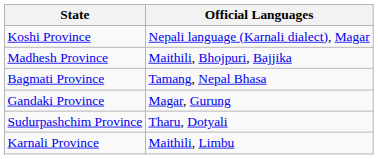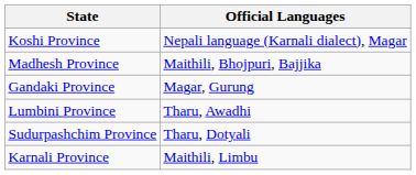 <table class="wikitable">
 <tr>
 <th>State</th>
 <th>Official Languages</th>
 </tr>
 <tr>
 <td><a href='#'>Koshi Province</a></td>
 <td><a href='#'>Nepali language (Karnali dialect)</a>, <a href='#'>Magar</a></td>
 </tr>
 <tr>
 <td><a href='#'>Madhesh Province</a></td>
 <td><a href='#'>Maithili</a>, <a href='#'>Bhojpuri</a>, <a href='#'>Bajjika</a></td>
 </tr>
 <tr>
-<td><a href='#'>Bagmati Province</a></td>
-<td><a href='#'>Tamang</a>, <a href='#'>Nepal Bhasa</a></td>
+<td><a href='#'>Gandaki Province</a></td>
+<td><a href='#'>Magar</a>, <a href='#'>Gurung</a></td>
 </tr>
 <tr>
-<td><a href='#'>Gandaki Province</a></td>
-<td><a href='#'>Magar</a>, <a href='#'>Gurung</a></td>
+<td><a href='#'>Lumbini Province</a></td>
+<td><a href='#'>Tharu</a>, <a href='#'>Awadhi</a></td>
 </tr>
 <tr>
 <td><a href='#'>Sudurpashchim Province</a></td>
 <td><a href='#'>Tharu</a>, <a href='#'>Dotyali</a></td>
 </tr>
 <tr>
 <td><a href='#'>Karnali Province</a></td>
 <td><a href='#'>Maithili</a>, <a href='#'>Limbu</a></td>
 </tr>
 </table>
